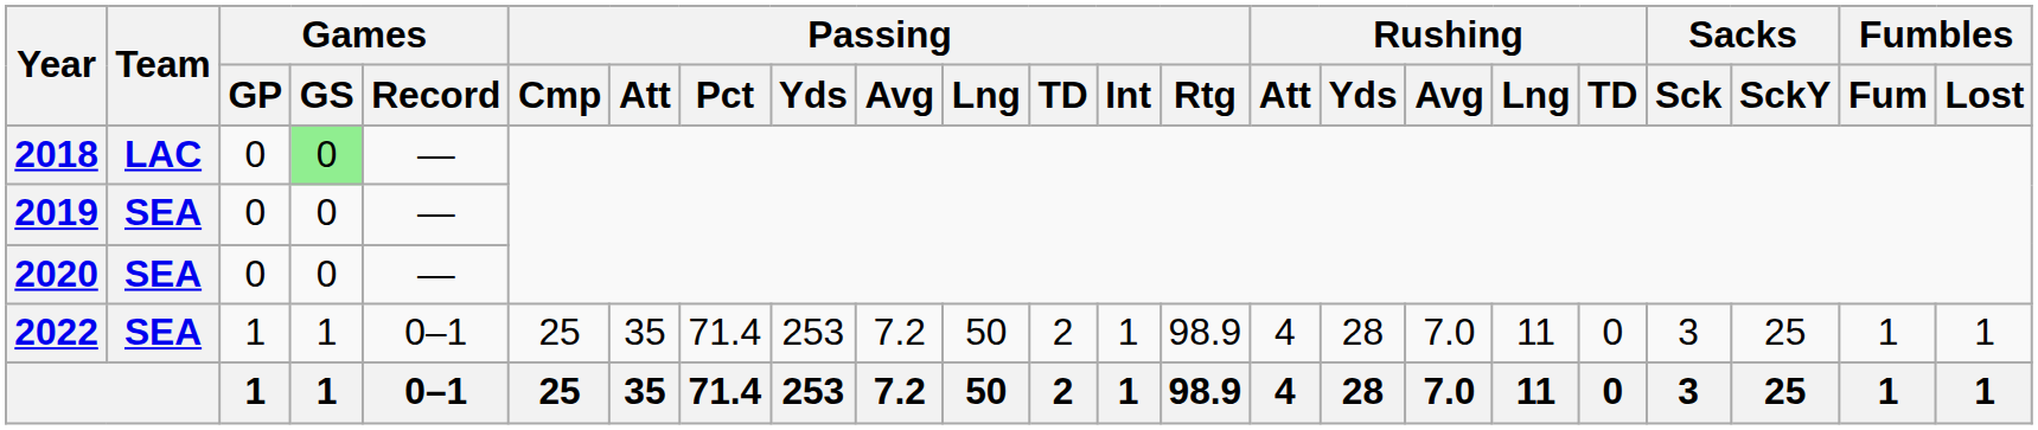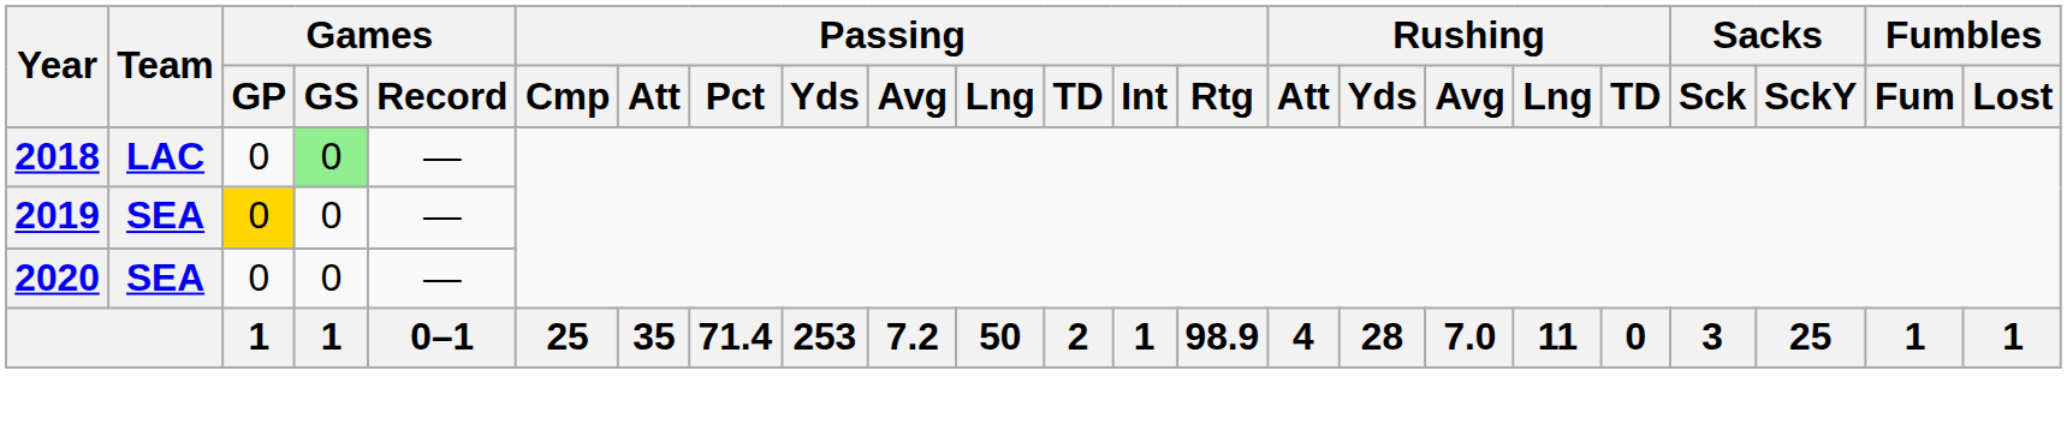 <table class=wikitable style="text-align:center;">
 <tr>
 <th rowspan="2">Year</th>
 <th rowspan="2">Team</th>
 <th colspan="3">Games</th>
 <th colspan="9">Passing</th>
 <th colspan="5">Rushing</th>
 <th colspan="2">Sacks</th>
 <th colspan="2">Fumbles</th>
 </tr>
 <tr>
 <th>GP</th>
 <th>GS</th>
 <th>Record</th>
 <th>Cmp</th>
 <th>Att</th>
 <th>Pct</th>
 <th>Yds</th>
 <th>Avg</th>
 <th>Lng</th>
 <th>TD</th>
 <th>Int</th>
 <th>Rtg</th>
 <th>Att</th>
 <th>Yds</th>
 <th>Avg</th>
 <th>Lng</th>
 <th>TD</th>
 <th>Sck</th>
 <th>SckY</th>
 <th>Fum</th>
 <th>Lost</th>
 </tr>
 <tr>
 <th><a href='#'>2018</a></th>
 <th><a href='#'>LAC</a></th>
 <td>0</td>
 <td style="background: lightgreen;">0</td>
 <td>—</td>
 <td rowspan="3" colspan="18"></td>
 </tr>
 <tr>
 <th><a href='#'>2019</a></th>
 <th><a href='#'>SEA</a></th>
-<td>0</td>
+<td style="background: gold;">0</td>
 <td>0</td>
 <td>—</td>
 </tr>
 <tr>
 <th><a href='#'>2020</a></th>
 <th><a href='#'>SEA</a></th>
 <td>0</td>
 <td>0</td>
 <td>—</td>
-</tr>
-<tr>
-<th><a href='#'>2022</a></th>
-<th><a href='#'>SEA</a></th>
-<td>1</td>
-<td>1</td>
-<td>0–1</td>
-<td>25</td>
-<td>35</td>
-<td>71.4</td>
-<td>253</td>
-<td>7.2</td>
-<td>50</td>
-<td>2</td>
-<td>1</td>
-<td>98.9</td>
-<td>4</td>
-<td>28</td>
-<td>7.0</td>
-<td>11</td>
-<td>0</td>
-<td>3</td>
-<td>25</td>
-<td>1</td>
-<td>1</td>
 </tr>
 <tr>
 <th colspan="2"></th>
 <th>1</th>
 <th>1</th>
 <th>0–1</th>
 <th>25</th>
 <th>35</th>
 <th>71.4</th>
 <th>253</th>
 <th>7.2</th>
 <th>50</th>
 <th>2</th>
 <th>1</th>
 <th>98.9</th>
 <th>4</th>
 <th>28</th>
 <th>7.0</th>
 <th>11</th>
 <th>0</th>
 <th>3</th>
 <th>25</th>
 <th>1</th>
 <th>1</th>
 </tr>
 </table>
